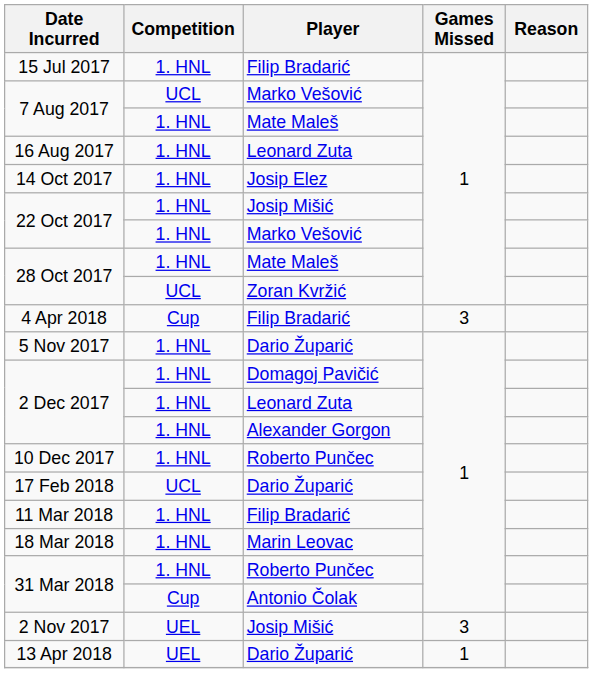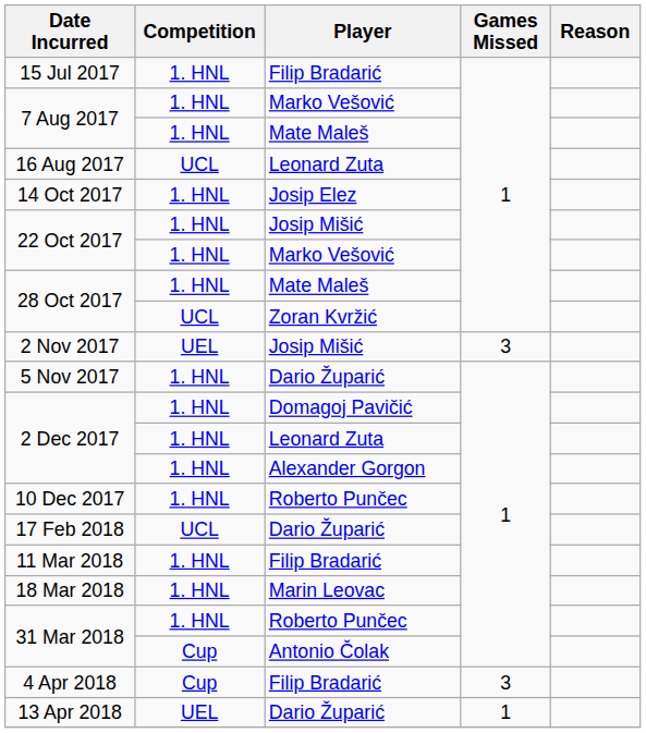 <table class="wikitable" style="font-size: 90%; text-align: center;">
 <tr>
 <th width=90>Date Incurred</th>
 <th width=90>Competition</th>
 <th width=140>Player</th>
 <th width=60>Games Missed</th>
 <th width=60>Reason</th>
 </tr>
 <tr>
 <td>15 Jul 2017</td>
 <td><a href='#'>1. HNL</a></td>
 <td style="text-align:left;"> <a href='#'>Filip Bradarić</a></td>
 <td rowspan=9>1</td>
 <td></td>
 </tr>
 <tr>
 <td rowspan=2>7 Aug 2017</td>
-<td><a href='#'>UCL</a></td>
+<td><a href='#'>1. HNL</a></td>
 <td style="text-align:left;"> <a href='#'>Marko Vešović</a></td>
 <td></td>
 </tr>
 <tr>
 <td><a href='#'>1. HNL</a></td>
 <td style="text-align:left;"> <a href='#'>Mate Maleš</a></td>
 <td></td>
 </tr>
 <tr>
 <td>16 Aug 2017</td>
-<td><a href='#'>1. HNL</a></td>
+<td><a href='#'>UCL</a></td>
 <td style="text-align:left;"> <a href='#'>Leonard Zuta</a></td>
 <td></td>
 </tr>
 <tr>
 <td>14 Oct 2017</td>
 <td><a href='#'>1. HNL</a></td>
 <td style="text-align:left;"> <a href='#'>Josip Elez</a></td>
 <td></td>
 </tr>
 <tr>
 <td rowspan=2>22 Oct 2017</td>
 <td><a href='#'>1. HNL</a></td>
 <td style="text-align:left;"> <a href='#'>Josip Mišić</a></td>
 <td></td>
 </tr>
 <tr>
 <td><a href='#'>1. HNL</a></td>
 <td style="text-align:left;"> <a href='#'>Marko Vešović</a></td>
 <td></td>
 </tr>
 <tr>
 <td rowspan=2>28 Oct 2017</td>
 <td><a href='#'>1. HNL</a></td>
 <td style="text-align:left;"> <a href='#'>Mate Maleš</a></td>
 <td></td>
 </tr>
 <tr>
 <td><a href='#'>UCL</a></td>
 <td style="text-align:left;"> <a href='#'>Zoran Kvržić</a></td>
 <td></td>
 </tr>
 <tr>
-<td>4 Apr 2018</td>
-<td><a href='#'>Cup</a></td>
-<td style="text-align:left;"> <a href='#'>Filip Bradarić</a></td>
+<td>2 Nov 2017</td>
+<td><a href='#'>UEL</a></td>
+<td style="text-align:left;"> <a href='#'>Josip Mišić</a></td>
 <td>3</td>
 <td></td>
 </tr>
 <tr>
 <td>5 Nov 2017</td>
 <td><a href='#'>1. HNL</a></td>
 <td style="text-align:left;"> <a href='#'>Dario Župarić</a></td>
 <td rowspan=10>1</td>
 <td></td>
 </tr>
 <tr>
 <td rowspan=3>2 Dec 2017</td>
 <td><a href='#'>1. HNL</a></td>
 <td style="text-align:left;"> <a href='#'>Domagoj Pavičić</a></td>
 <td></td>
 </tr>
 <tr>
 <td><a href='#'>1. HNL</a></td>
 <td style="text-align:left;"> <a href='#'>Leonard Zuta</a></td>
 <td></td>
 </tr>
 <tr>
 <td><a href='#'>1. HNL</a></td>
 <td style="text-align:left;"> <a href='#'>Alexander Gorgon</a></td>
 <td></td>
 </tr>
 <tr>
 <td>10 Dec 2017</td>
 <td><a href='#'>1. HNL</a></td>
 <td style="text-align:left;"> <a href='#'>Roberto Punčec</a></td>
 <td></td>
 </tr>
 <tr>
 <td>17 Feb 2018</td>
 <td><a href='#'>UCL</a></td>
 <td style="text-align:left;"> <a href='#'>Dario Župarić</a></td>
 <td></td>
 </tr>
 <tr>
 <td>11 Mar 2018</td>
 <td><a href='#'>1. HNL</a></td>
 <td style="text-align:left;"> <a href='#'>Filip Bradarić</a></td>
 <td></td>
 </tr>
 <tr>
 <td>18 Mar 2018</td>
 <td><a href='#'>1. HNL</a></td>
 <td style="text-align:left;"> <a href='#'>Marin Leovac</a></td>
 <td></td>
 </tr>
 <tr>
 <td rowspan=2>31 Mar 2018</td>
 <td><a href='#'>1. HNL</a></td>
 <td style="text-align:left;"> <a href='#'>Roberto Punčec</a></td>
 <td></td>
 </tr>
 <tr>
 <td><a href='#'>Cup</a></td>
 <td style="text-align:left;"> <a href='#'>Antonio Čolak</a></td>
 <td></td>
 </tr>
 <tr>
-<td>2 Nov 2017</td>
-<td><a href='#'>UEL</a></td>
-<td style="text-align:left;"> <a href='#'>Josip Mišić</a></td>
+<td>4 Apr 2018</td>
+<td><a href='#'>Cup</a></td>
+<td style="text-align:left;"> <a href='#'>Filip Bradarić</a></td>
 <td>3</td>
 <td></td>
 </tr>
 <tr>
 <td>13 Apr 2018</td>
 <td><a href='#'>UEL</a></td>
 <td style="text-align:left;"> <a href='#'>Dario Župarić</a></td>
 <td rowspan=1>1</td>
 <td></td>
 </tr>
 <tr>
 </tr>
 </table>
